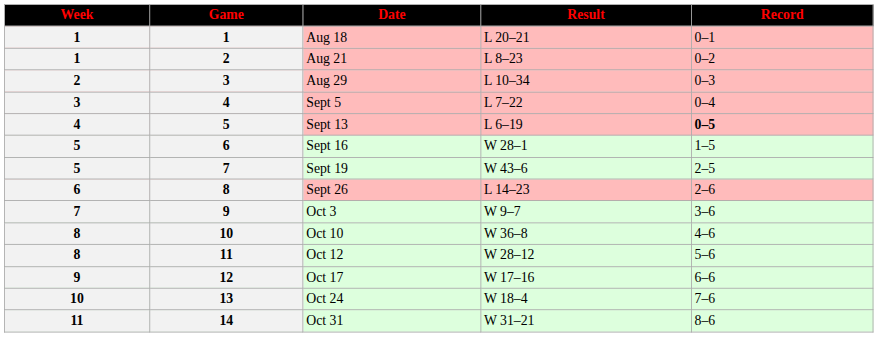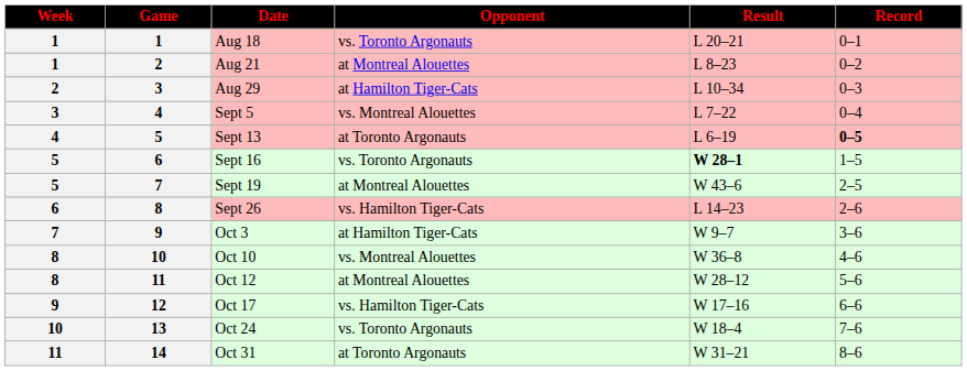 <table class="wikitable" width="80%">
 <tr align="center"  style="background:black;color:red;">
 <td><strong>Week</strong></td>
 <td><strong>Game</strong></td>
 <td><strong>Date</strong></td>
+<td><strong>Opponent</strong></td>
 <td><strong>Result</strong></td>
 <td><strong>Record</strong></td>
 </tr>
 <tr style="background:#ffbbbb">
 <th>1</th>
 <th>1</th>
 <td>Aug 18</td>
+<td>vs. <a href='#'>Toronto Argonauts</a></td>
 <td>L 20–21</td>
 <td>0–1</td>
 </tr>
 <tr style="background:#ffbbbb">
 <th>1</th>
 <th>2</th>
 <td>Aug 21</td>
+<td>at <a href='#'>Montreal Alouettes</a></td>
 <td>L 8–23</td>
 <td>0–2</td>
 </tr>
 <tr style="background:#ffbbbb">
 <th>2</th>
 <th>3</th>
 <td>Aug 29</td>
+<td>at <a href='#'>Hamilton Tiger-Cats</a></td>
 <td>L 10–34</td>
 <td>0–3</td>
 </tr>
 <tr style="background:#ffbbbb">
 <th>3</th>
 <th>4</th>
 <td>Sept 5</td>
+<td>vs. Montreal Alouettes</td>
 <td>L 7–22</td>
 <td>0–4</td>
 </tr>
 <tr style="background:#ffbbbb">
 <th>4</th>
 <th>5</th>
 <td>Sept 13</td>
+<td>at Toronto Argonauts</td>
 <td>L 6–19</td>
 <td><strong>0–5</strong></td>
 </tr>
 <tr style="background:#ddffdd">
 <th>5</th>
 <th>6</th>
 <td>Sept 16</td>
-<td>W 28–1</td>
+<td>vs. Toronto Argonauts</td>
+<td><strong>W 28–1</strong></td>
 <td>1–5</td>
 </tr>
 <tr style="background:#ddffdd">
 <th>5</th>
 <th>7</th>
 <td>Sept 19</td>
+<td>at Montreal Alouettes</td>
 <td>W 43–6</td>
 <td>2–5</td>
 </tr>
 <tr style="background:#ffbbbb">
 <th>6</th>
 <th>8</th>
 <td>Sept 26</td>
+<td>vs. Hamilton Tiger-Cats</td>
 <td>L 14–23</td>
 <td>2–6</td>
 </tr>
 <tr style="background:#ddffdd">
 <th>7</th>
 <th>9</th>
 <td>Oct 3</td>
+<td>at Hamilton Tiger-Cats</td>
 <td>W 9–7</td>
 <td>3–6</td>
 </tr>
 <tr style="background:#ddffdd">
 <th>8</th>
 <th>10</th>
 <td>Oct 10</td>
+<td>vs. Montreal Alouettes</td>
 <td>W 36–8</td>
 <td>4–6</td>
 </tr>
 <tr style="background:#ddffdd">
 <th>8</th>
 <th>11</th>
 <td>Oct 12</td>
+<td>at Montreal Alouettes</td>
 <td>W 28–12</td>
 <td>5–6</td>
 </tr>
 <tr style="background:#ddffdd">
 <th>9</th>
 <th>12</th>
 <td>Oct 17</td>
+<td>vs. Hamilton Tiger-Cats</td>
 <td>W 17–16</td>
 <td>6–6</td>
 </tr>
 <tr style="background:#ddffdd">
 <th>10</th>
 <th>13</th>
 <td>Oct 24</td>
+<td>vs. Toronto Argonauts</td>
 <td>W 18–4</td>
 <td>7–6</td>
 </tr>
 <tr style="background:#ddffdd">
 <th>11</th>
 <th>14</th>
 <td>Oct 31</td>
+<td>at Toronto Argonauts</td>
 <td>W 31–21</td>
 <td>8–6</td>
 </tr>
 </table>
